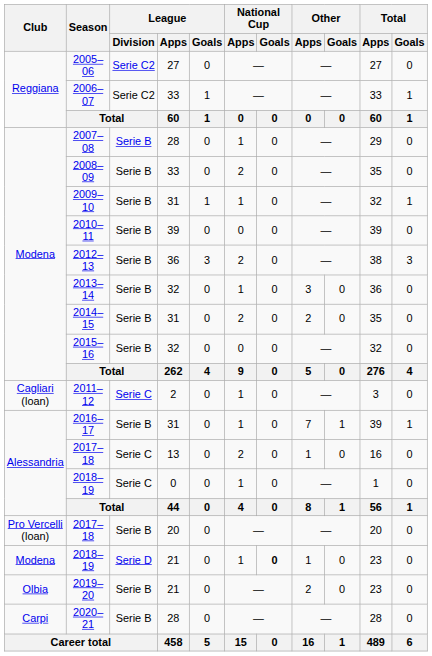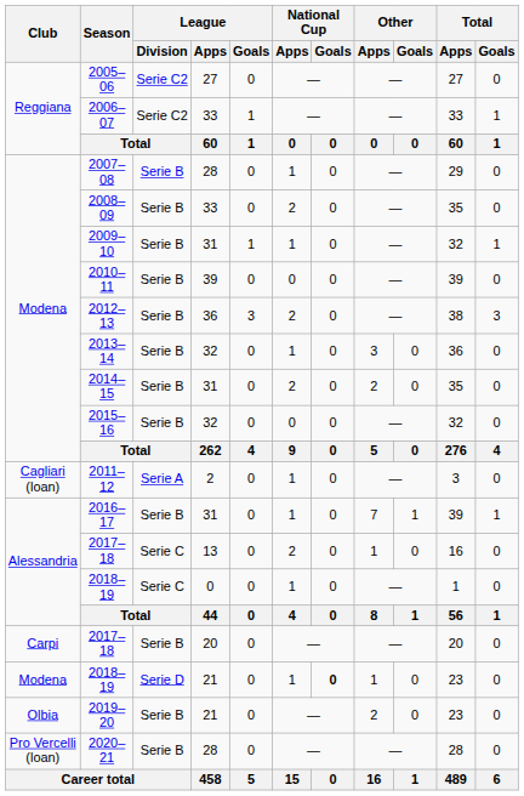 <table class="wikitable" style="text-align:center">
 <tr>
 <th rowspan="2">Club</th>
 <th rowspan="2">Season</th>
 <th colspan="3">League</th>
 <th colspan="2">National Cup</th>
 <th colspan="2">Other</th>
 <th colspan="2">Total</th>
 </tr>
 <tr>
 <th>Division</th>
 <th>Apps</th>
 <th>Goals</th>
 <th>Apps</th>
 <th>Goals</th>
 <th>Apps</th>
 <th>Goals</th>
 <th>Apps</th>
 <th>Goals</th>
 </tr>
 <tr>
 <td rowspan="3"><a href='#'>Reggiana</a></td>
 <td><a href='#'>2005–06</a></td>
 <td><a href='#'>Serie C2</a></td>
 <td>27</td>
 <td>0</td>
 <td colspan="2">—</td>
 <td colspan="2">—</td>
 <td>27</td>
 <td>0</td>
 </tr>
 <tr>
 <td><a href='#'>2006–07</a></td>
 <td>Serie C2</td>
 <td>33</td>
 <td>1</td>
 <td colspan="2">—</td>
 <td colspan="2">—</td>
 <td>33</td>
 <td>1</td>
 </tr>
 <tr>
 <th colspan="2">Total</th>
 <th>60</th>
 <th>1</th>
 <th>0</th>
 <th>0</th>
 <th>0</th>
 <th>0</th>
 <th>60</th>
 <th>1</th>
 </tr>
 <tr>
 <td rowspan="9"><a href='#'>Modena</a></td>
 <td><a href='#'>2007–08</a></td>
 <td><a href='#'>Serie B</a></td>
 <td>28</td>
 <td>0</td>
 <td>1</td>
 <td>0</td>
 <td colspan="2">—</td>
 <td>29</td>
 <td>0</td>
 </tr>
 <tr>
 <td><a href='#'>2008–09</a></td>
 <td>Serie B</td>
 <td>33</td>
 <td>0</td>
 <td>2</td>
 <td>0</td>
 <td colspan="2">—</td>
 <td>35</td>
 <td>0</td>
 </tr>
 <tr>
 <td><a href='#'>2009–10</a></td>
 <td>Serie B</td>
 <td>31</td>
 <td>1</td>
 <td>1</td>
 <td>0</td>
 <td colspan="2">—</td>
 <td>32</td>
 <td>1</td>
 </tr>
 <tr>
 <td><a href='#'>2010–11</a></td>
 <td>Serie B</td>
 <td>39</td>
 <td>0</td>
 <td>0</td>
 <td>0</td>
 <td colspan="2">—</td>
 <td>39</td>
 <td>0</td>
 </tr>
 <tr>
 <td><a href='#'>2012–13</a></td>
 <td>Serie B</td>
 <td>36</td>
 <td>3</td>
 <td>2</td>
 <td>0</td>
 <td colspan="2">—</td>
 <td>38</td>
 <td>3</td>
 </tr>
 <tr>
 <td><a href='#'>2013–14</a></td>
 <td>Serie B</td>
 <td>32</td>
 <td>0</td>
 <td>1</td>
 <td>0</td>
 <td>3</td>
 <td>0</td>
 <td>36</td>
 <td>0</td>
 </tr>
 <tr>
 <td><a href='#'>2014–15</a></td>
 <td>Serie B</td>
 <td>31</td>
 <td>0</td>
 <td>2</td>
 <td>0</td>
 <td>2</td>
 <td>0</td>
 <td>35</td>
 <td>0</td>
 </tr>
 <tr>
 <td><a href='#'>2015–16</a></td>
 <td>Serie B</td>
 <td>32</td>
 <td>0</td>
 <td>0</td>
 <td>0</td>
 <td colspan="2">—</td>
 <td>32</td>
 <td>0</td>
 </tr>
 <tr>
 <th colspan="2">Total</th>
 <th>262</th>
 <th>4</th>
 <th>9</th>
 <th>0</th>
 <th>5</th>
 <th>0</th>
 <th>276</th>
 <th>4</th>
 </tr>
 <tr>
 <td><a href='#'>Cagliari</a> (loan)</td>
 <td><a href='#'>2011–12</a></td>
-<td><a href='#'>Serie C</a></td>
+<td><a href='#'>Serie A</a></td>
 <td>2</td>
 <td>0</td>
 <td>1</td>
 <td>0</td>
 <td colspan="2">—</td>
 <td>3</td>
 <td>0</td>
 </tr>
 <tr>
 <td rowspan="4"><a href='#'>Alessandria</a></td>
 <td><a href='#'>2016–17</a></td>
 <td>Serie B</td>
 <td>31</td>
 <td>0</td>
 <td>1</td>
 <td>0</td>
 <td>7</td>
 <td>1</td>
 <td>39</td>
 <td>1</td>
 </tr>
 <tr>
 <td><a href='#'>2017–18</a></td>
 <td>Serie C</td>
 <td>13</td>
 <td>0</td>
 <td>2</td>
 <td>0</td>
 <td>1</td>
 <td>0</td>
 <td>16</td>
 <td>0</td>
 </tr>
 <tr>
 <td><a href='#'>2018–19</a></td>
 <td>Serie C</td>
 <td>0</td>
 <td>0</td>
 <td>1</td>
 <td>0</td>
 <td colspan="2">—</td>
 <td>1</td>
 <td>0</td>
 </tr>
 <tr>
 <th colspan="2">Total</th>
 <th>44</th>
 <th>0</th>
 <th>4</th>
 <th>0</th>
 <th>8</th>
 <th>1</th>
 <th>56</th>
 <th>1</th>
 </tr>
 <tr>
-<td><a href='#'>Pro Vercelli</a> (loan)</td>
+<td><a href='#'>Carpi</a></td>
 <td><a href='#'>2017–18</a></td>
 <td>Serie B</td>
 <td>20</td>
 <td>0</td>
 <td colspan="2">—</td>
 <td colspan="2">—</td>
 <td>20</td>
 <td>0</td>
 </tr>
 <tr>
 <td><a href='#'>Modena</a></td>
 <td><a href='#'>2018–19</a></td>
 <td><a href='#'>Serie D</a></td>
 <td>21</td>
 <td>0</td>
 <td>1</td>
 <td><strong>0</strong></td>
 <td>1</td>
 <td>0</td>
 <td>23</td>
 <td>0</td>
 </tr>
 <tr>
 <td><a href='#'>Olbia</a></td>
 <td><a href='#'>2019–20</a></td>
 <td>Serie B</td>
 <td>21</td>
 <td>0</td>
 <td colspan="2">—</td>
 <td>2</td>
 <td>0</td>
 <td>23</td>
 <td>0</td>
 </tr>
 <tr>
-<td><a href='#'>Carpi</a></td>
+<td><a href='#'>Pro Vercelli</a> (loan)</td>
 <td><a href='#'>2020–21</a></td>
 <td>Serie B</td>
 <td>28</td>
 <td>0</td>
 <td colspan="2">—</td>
 <td colspan="2">—</td>
 <td>28</td>
 <td>0</td>
 </tr>
 <tr>
 <th colspan="3">Career total</th>
 <th>458</th>
 <th>5</th>
 <th>15</th>
 <th>0</th>
 <th>16</th>
 <th>1</th>
 <th>489</th>
 <th>6</th>
 </tr>
 </table>
